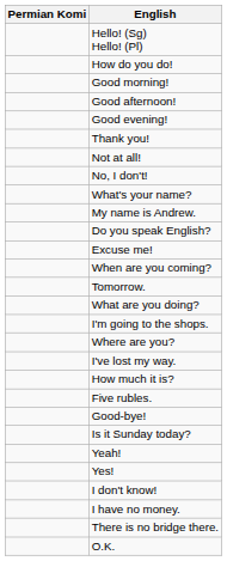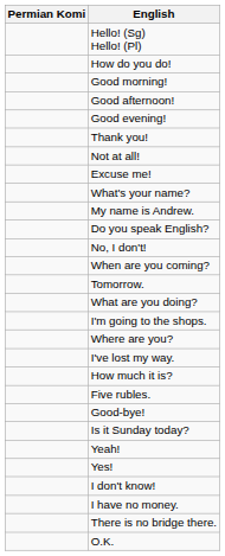 <table class="wikitable">
 <tr>
 <th>Permian Komi</th>
 <th>English</th>
 </tr>
 <tr>
 <td></td>
 <td>Hello! (Sg)<br> Hello! (Pl)</td>
 </tr>
 <tr>
 <td></td>
 <td>How do you do!</td>
 </tr>
 <tr>
 <td></td>
 <td>Good morning!</td>
 </tr>
 <tr>
 <td></td>
 <td>Good afternoon!</td>
 </tr>
 <tr>
 <td></td>
 <td>Good evening!</td>
 </tr>
 <tr>
 <td></td>
 <td>Thank you!</td>
 </tr>
 <tr>
 <td></td>
 <td>Not at all!</td>
 </tr>
 <tr>
 <td></td>
-<td>No, I don't!</td>
+<td>Excuse me!</td>
 </tr>
 <tr>
 <td></td>
 <td>What's your name?</td>
 </tr>
 <tr>
 <td></td>
 <td>My name is Andrew.</td>
 </tr>
 <tr>
 <td></td>
 <td>Do you speak English?</td>
 </tr>
 <tr>
 <td></td>
-<td>Excuse me!</td>
+<td>No, I don't!</td>
 </tr>
 <tr>
 <td></td>
 <td>When are you coming?</td>
 </tr>
 <tr>
 <td></td>
 <td>Tomorrow.</td>
 </tr>
 <tr>
 <td></td>
 <td>What are you doing?</td>
 </tr>
 <tr>
 <td></td>
 <td>I'm going to the shops.</td>
 </tr>
 <tr>
 <td></td>
 <td>Where are you?</td>
 </tr>
 <tr>
 <td></td>
 <td>I've lost my way.</td>
 </tr>
 <tr>
 <td></td>
 <td>How much it is?</td>
 </tr>
 <tr>
 <td></td>
 <td>Five rubles.</td>
 </tr>
 <tr>
 <td></td>
 <td>Good-bye!</td>
 </tr>
 <tr>
 <td></td>
 <td>Is it Sunday today?</td>
 </tr>
 <tr>
 <td></td>
 <td>Yeah!</td>
 </tr>
 <tr>
 <td></td>
 <td>Yes!</td>
 </tr>
 <tr>
 <td></td>
 <td>I don't know!</td>
 </tr>
 <tr>
 <td></td>
 <td>I have no money.</td>
 </tr>
 <tr>
 <td></td>
 <td>There is no bridge there.</td>
 </tr>
 <tr>
 <td></td>
 <td>O.K.</td>
 </tr>
 </table>
